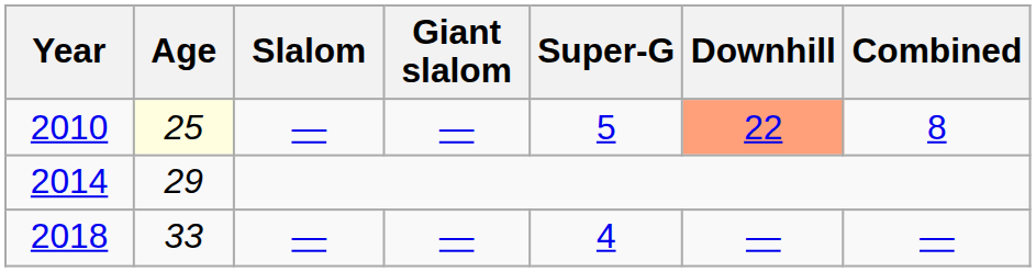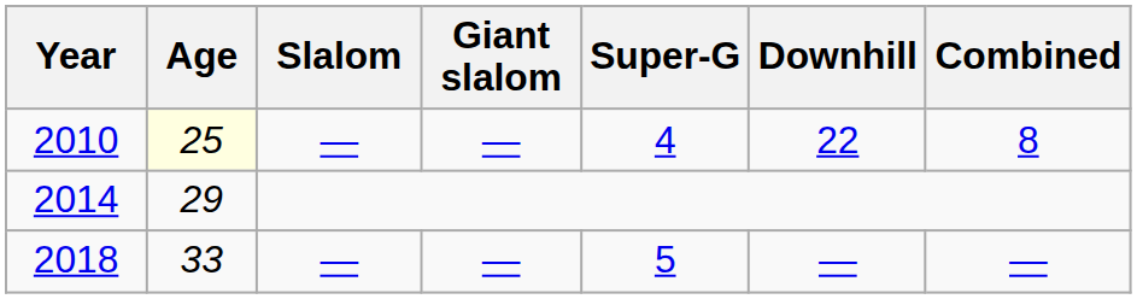 <table class=wikitable style="text-align:center">
 <tr>
 <th>  Year  </th>
 <th> Age </th>
 <th> Slalom </th>
 <th> Giant <br> slalom </th>
 <th>Super-G</th>
 <th>Downhill</th>
 <th>Combined</th>
 </tr>
 <tr>
 <td><a href='#'>2010</a></td>
 <td style="background: lightyellow;"><em>25</em></td>
 <td><a href='#'>—</a></td>
 <td><a href='#'>—</a></td>
-<td><a href='#'>5</a></td>
-<td style="background: lightsalmon;"><a href='#'>22</a></td>
+<td><a href='#'>4</a></td>
+<td><a href='#'>22</a></td>
 <td><a href='#'>8</a></td>
 </tr>
 <tr>
 <td><a href='#'>2014</a></td>
 <td><em>29</em></td>
 <td colspan=5></td>
 </tr>
 <tr>
 <td><a href='#'>2018</a></td>
 <td><em>33</em></td>
 <td><a href='#'>—</a></td>
 <td><a href='#'>—</a></td>
-<td><a href='#'>4</a></td>
+<td><a href='#'>5</a></td>
 <td><a href='#'>—</a></td>
 <td><a href='#'>—</a></td>
 </tr>
 </table>
